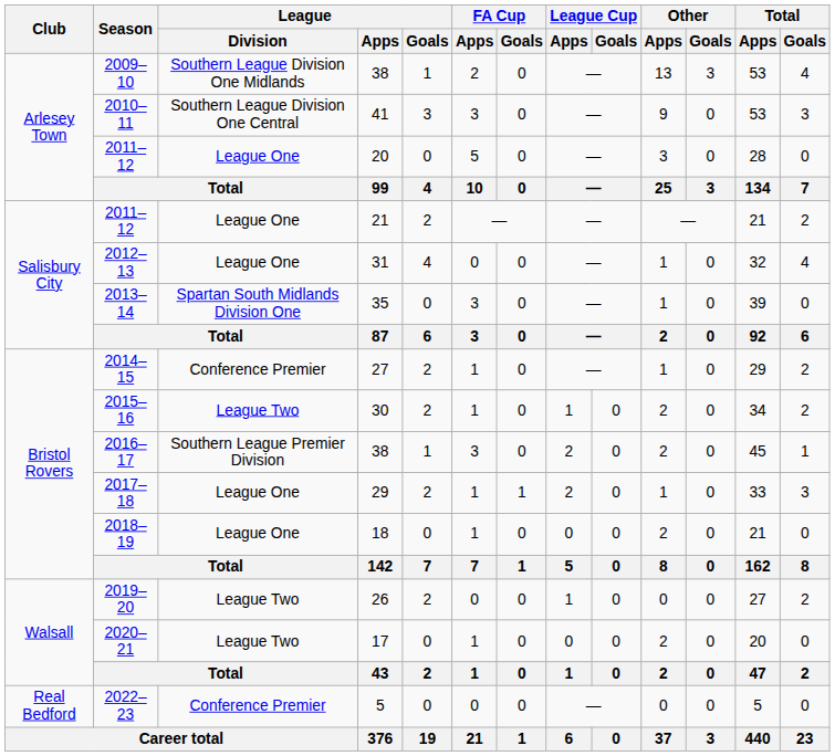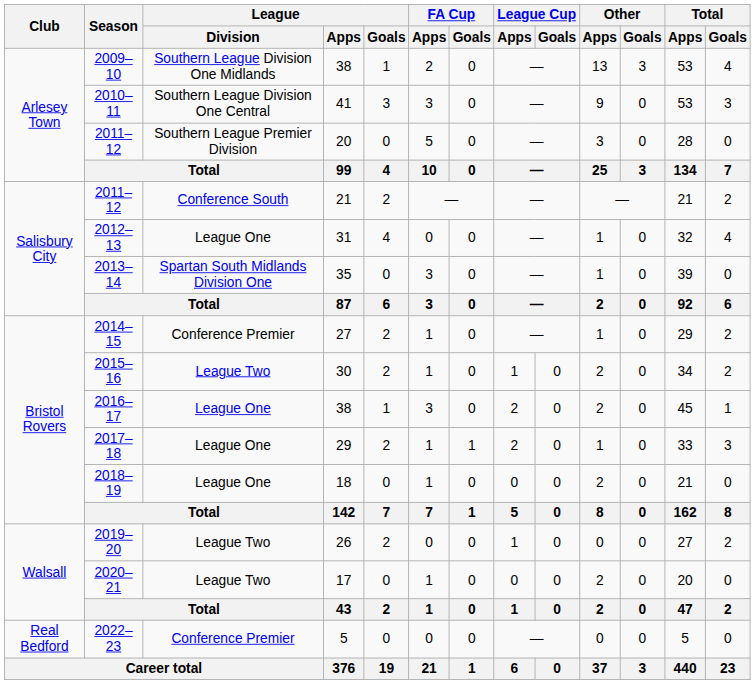 <table class="wikitable" style="text-align:center">
 <tr>
 <th rowspan="2">Club</th>
 <th rowspan="2">Season</th>
 <th colspan="3">League</th>
 <th colspan="2"><a href='#'>FA Cup</a></th>
 <th colspan="2"><a href='#'>League Cup</a></th>
 <th colspan="2">Other</th>
 <th colspan="2">Total</th>
 </tr>
 <tr>
 <th>Division</th>
 <th>Apps</th>
 <th>Goals</th>
 <th>Apps</th>
 <th>Goals</th>
 <th>Apps</th>
 <th>Goals</th>
 <th>Apps</th>
 <th>Goals</th>
 <th>Apps</th>
 <th>Goals</th>
 </tr>
 <tr>
 <td rowspan="4"><a href='#'>Arlesey Town</a></td>
 <td><a href='#'>2009–10</a></td>
 <td><a href='#'>Southern League</a> Division One Midlands</td>
 <td>38</td>
 <td>1</td>
 <td>2</td>
 <td>0</td>
 <td colspan="2">—</td>
 <td>13</td>
 <td>3</td>
 <td>53</td>
 <td>4</td>
 </tr>
 <tr>
 <td><a href='#'>2010–11</a></td>
 <td>Southern League Division One Central</td>
 <td>41</td>
 <td>3</td>
 <td>3</td>
 <td>0</td>
 <td colspan="2">—</td>
 <td>9</td>
 <td>0</td>
 <td>53</td>
 <td>3</td>
 </tr>
 <tr>
 <td><a href='#'>2011–12</a></td>
-<td><a href='#'>League One</a></td>
+<td>Southern League Premier Division</td>
 <td>20</td>
 <td>0</td>
 <td>5</td>
 <td>0</td>
 <td colspan="2">—</td>
 <td>3</td>
 <td>0</td>
 <td>28</td>
 <td>0</td>
 </tr>
 <tr>
 <th colspan="2">Total</th>
 <th>99</th>
 <th>4</th>
 <th>10</th>
 <th>0</th>
 <th colspan="2">—</th>
 <th>25</th>
 <th>3</th>
 <th>134</th>
 <th>7</th>
 </tr>
 <tr>
 <td rowspan="4"><a href='#'>Salisbury City</a></td>
 <td><a href='#'>2011–12</a></td>
-<td>League One</td>
+<td><a href='#'>Conference South</a></td>
 <td>21</td>
 <td>2</td>
 <td colspan="2">—</td>
 <td colspan="2">—</td>
 <td colspan="2">—</td>
 <td>21</td>
 <td>2</td>
 </tr>
 <tr>
 <td><a href='#'>2012–13</a></td>
 <td>League One</td>
 <td>31</td>
 <td>4</td>
 <td>0</td>
 <td>0</td>
 <td colspan="2">—</td>
 <td>1</td>
 <td>0</td>
 <td>32</td>
 <td>4</td>
 </tr>
 <tr>
 <td><a href='#'>2013–14</a></td>
 <td><a href='#'>Spartan South Midlands Division One</a></td>
 <td>35</td>
 <td>0</td>
 <td>3</td>
 <td>0</td>
 <td colspan="2">—</td>
 <td>1</td>
 <td>0</td>
 <td>39</td>
 <td>0</td>
 </tr>
 <tr>
 <th colspan="2">Total</th>
 <th>87</th>
 <th>6</th>
 <th>3</th>
 <th>0</th>
 <th colspan="2">—</th>
 <th>2</th>
 <th>0</th>
 <th>92</th>
 <th>6</th>
 </tr>
 <tr>
 <td rowspan="6"><a href='#'>Bristol Rovers</a></td>
 <td><a href='#'>2014–15</a></td>
 <td>Conference Premier</td>
 <td>27</td>
 <td>2</td>
 <td>1</td>
 <td>0</td>
 <td colspan="2">—</td>
 <td>1</td>
 <td>0</td>
 <td>29</td>
 <td>2</td>
 </tr>
 <tr>
 <td><a href='#'>2015–16</a></td>
 <td><a href='#'>League Two</a></td>
 <td>30</td>
 <td>2</td>
 <td>1</td>
 <td>0</td>
 <td>1</td>
 <td>0</td>
 <td>2</td>
 <td>0</td>
 <td>34</td>
 <td>2</td>
 </tr>
 <tr>
 <td><a href='#'>2016–17</a></td>
-<td>Southern League Premier Division</td>
+<td><a href='#'>League One</a></td>
 <td>38</td>
 <td>1</td>
 <td>3</td>
 <td>0</td>
 <td>2</td>
 <td>0</td>
 <td>2</td>
 <td>0</td>
 <td>45</td>
 <td>1</td>
 </tr>
 <tr>
 <td><a href='#'>2017–18</a></td>
 <td>League One</td>
 <td>29</td>
 <td>2</td>
 <td>1</td>
 <td>1</td>
 <td>2</td>
 <td>0</td>
 <td>1</td>
 <td>0</td>
 <td>33</td>
 <td>3</td>
 </tr>
 <tr>
 <td><a href='#'>2018–19</a></td>
 <td>League One</td>
 <td>18</td>
 <td>0</td>
 <td>1</td>
 <td>0</td>
 <td>0</td>
 <td>0</td>
 <td>2</td>
 <td>0</td>
 <td>21</td>
 <td>0</td>
 </tr>
 <tr>
 <th colspan="2">Total</th>
 <th>142</th>
 <th>7</th>
 <th>7</th>
 <th>1</th>
 <th>5</th>
 <th>0</th>
 <th>8</th>
 <th>0</th>
 <th>162</th>
 <th>8</th>
 </tr>
 <tr>
 <td rowspan="3"><a href='#'>Walsall</a></td>
 <td><a href='#'>2019–20</a></td>
 <td>League Two</td>
 <td>26</td>
 <td>2</td>
 <td>0</td>
 <td>0</td>
 <td>1</td>
 <td>0</td>
 <td>0</td>
 <td>0</td>
 <td>27</td>
 <td>2</td>
 </tr>
 <tr>
 <td><a href='#'>2020–21</a></td>
 <td>League Two</td>
 <td>17</td>
 <td>0</td>
 <td>1</td>
 <td>0</td>
 <td>0</td>
 <td>0</td>
 <td>2</td>
 <td>0</td>
 <td>20</td>
 <td>0</td>
 </tr>
 <tr>
 <th colspan="2">Total</th>
 <th>43</th>
 <th>2</th>
 <th>1</th>
 <th>0</th>
 <th>1</th>
 <th>0</th>
 <th>2</th>
 <th>0</th>
 <th>47</th>
 <th>2</th>
 </tr>
 <tr>
 <td><a href='#'>Real Bedford</a></td>
 <td><a href='#'>2022–23</a></td>
 <td><a href='#'>Conference Premier</a></td>
 <td>5</td>
 <td>0</td>
 <td>0</td>
 <td>0</td>
 <td colspan="2">—</td>
 <td>0</td>
 <td>0</td>
 <td>5</td>
 <td>0</td>
 </tr>
 <tr>
 <th colspan="3">Career total</th>
 <th>376</th>
 <th>19</th>
 <th>21</th>
 <th>1</th>
 <th>6</th>
 <th>0</th>
 <th>37</th>
 <th>3</th>
 <th>440</th>
 <th>23</th>
 </tr>
 </table>
